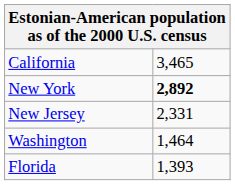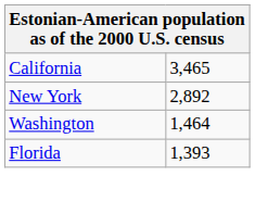 <table class="wikitable floatright">
 <tr>
 <th colspan="2">Estonian-American population<br>as of the 2000 U.S. census</th>
 </tr>
 <tr>
 <td><a href='#'>California</a></td>
 <td>3,465</td>
 </tr>
 <tr>
 <td><a href='#'>New York</a></td>
-<td><strong>2,892</strong></td>
-</tr>
-<tr>
-<td><a href='#'>New Jersey</a></td>
-<td>2,331</td>
+<td>2,892</td>
 </tr>
 <tr>
 <td><a href='#'>Washington</a></td>
 <td>1,464</td>
 </tr>
 <tr>
 <td><a href='#'>Florida</a></td>
 <td>1,393</td>
 </tr>
 </table>
